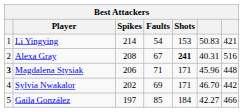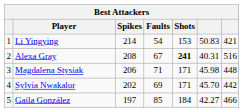 <table class="wikitable sortable" style=font-size:90%>
 <tr>
 <th colspan=7>Best Attackers</th>
 </tr>
 <tr>
 <th></th>
 <th width=158>Player</th>
 <th width=20>Spikes</th>
 <th width=20>Faults</th>
 <th width=20>Shots</th>
 <th width=20></th>
 <th width=20></th>
 </tr>
 <tr>
 <td>1</td>
 <td> <a href='#'>Li Yingying</a></td>
 <td align=center>214</td>
 <td align=center>54</td>
 <td align=center>153</td>
 <td align=center>50.83</td>
 <td align=center>421</td>
 </tr>
 <tr>
 <td>2</td>
 <td> <a href='#'>Alexa Gray</a></td>
 <td align=center>208</td>
 <td align=center>67</td>
 <td align=center><strong>241</strong></td>
 <td align=center>40.31</td>
 <td align=center>516</td>
 </tr>
 <tr>
-<td><strong>3</strong></td>
+<td>3</td>
 <td> <a href='#'>Magdalena Stysiak</a></td>
 <td align=center>206</td>
 <td align=center>71</td>
 <td align=center>171</td>
-<td align=center>45.96</td>
+<td align=center>45.98</td>
 <td align=center>448</td>
 </tr>
 <tr>
 <td>4</td>
 <td> <a href='#'>Sylvia Nwakalor</a></td>
 <td align=center>202</td>
 <td align=center>69</td>
 <td align=center>171</td>
-<td align=center>46.70</td>
+<td align=center>45.70</td>
 <td align=center>442</td>
 </tr>
 <tr>
 <td>5</td>
 <td> <a href='#'>Gaila González</a></td>
 <td align=center>197</td>
 <td align=center>85</td>
 <td align=center>184</td>
 <td align=center>42.27</td>
 <td align=center>466</td>
 </tr>
 </table>
